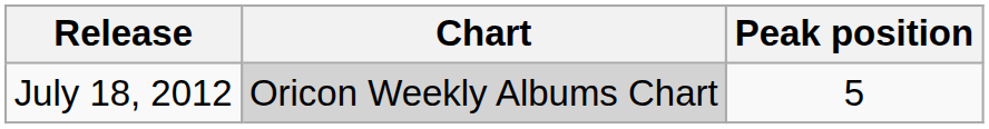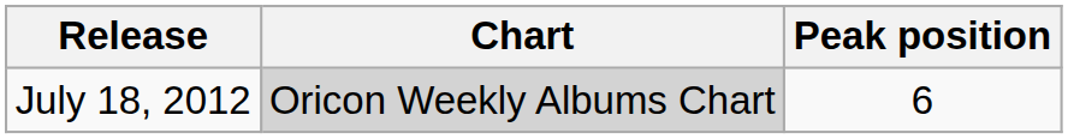 <table class="wikitable">
 <tr>
 <th align="left">Release</th>
 <th align="left">Chart</th>
 <th align="left">Peak position</th>
 </tr>
 <tr>
 <td align="left">July 18, 2012</td>
 <td align="left" style="background: lightgrey;">Oricon Weekly Albums Chart</td>
-<td align="center">5</td>
+<td align="center">6</td>
 </tr>
 </table>
